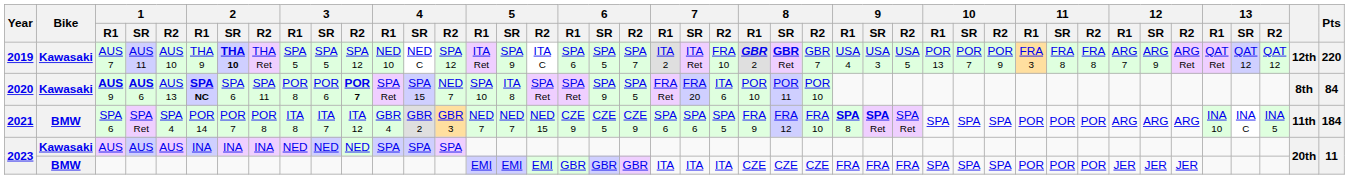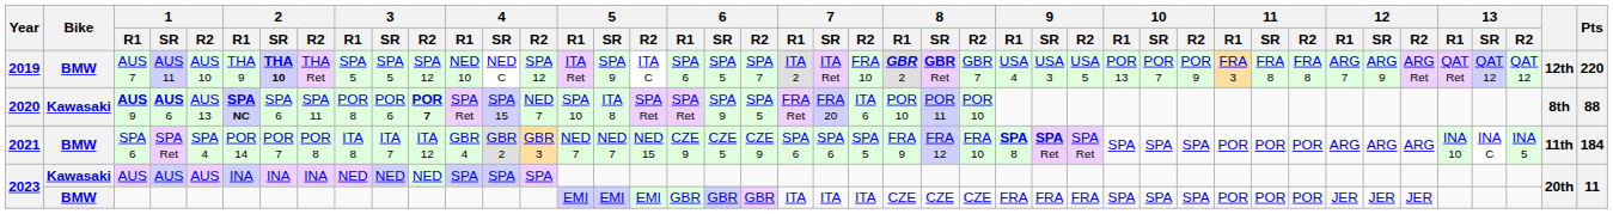 <table class="wikitable" style="text-align:center; font-size:90%">
 <tr>
 <th valign="middle" rowspan=2>Year</th>
 <th valign="middle" rowspan=2>Bike</th>
 <th colspan=3>1</th>
 <th colspan=3>2</th>
 <th colspan=3>3</th>
 <th colspan=3>4</th>
 <th colspan=3>5</th>
 <th colspan=3>6</th>
 <th colspan=3>7</th>
 <th colspan=3>8</th>
 <th colspan=3>9</th>
 <th colspan=3>10</th>
 <th colspan=3>11</th>
 <th colspan=3>12</th>
 <th colspan=3>13</th>
 <th rowspan=2></th>
 <th rowspan=2>Pts</th>
 </tr>
 <tr>
 <th>R1</th>
 <th>SR</th>
 <th>R2</th>
 <th>R1</th>
 <th>SR</th>
 <th>R2</th>
 <th>R1</th>
 <th>SR</th>
 <th>R2</th>
 <th>R1</th>
 <th>SR</th>
 <th>R2</th>
 <th>R1</th>
 <th>SR</th>
 <th>R2</th>
 <th>R1</th>
 <th>SR</th>
 <th>R2</th>
 <th>R1</th>
 <th>SR</th>
 <th>R2</th>
 <th>R1</th>
 <th>SR</th>
 <th>R2</th>
 <th>R1</th>
 <th>SR</th>
 <th>R2</th>
 <th>R1</th>
 <th>SR</th>
 <th>R2</th>
 <th>R1</th>
 <th>SR</th>
 <th>R2</th>
 <th>R1</th>
 <th>SR</th>
 <th>R2</th>
 <th>R1</th>
 <th>SR</th>
 <th>R2</th>
 </tr>
 <tr>
 <th><a href='#'>2019</a></th>
-<th><a href='#'>Kawasaki</a></th>
+<th><a href='#'>BMW</a></th>
 <td style="background:#dfffdf;"><a href='#'>AUS</a><br><small>7</small></td>
 <td style="background:#CFCFFF;"><a href='#'>AUS</a><br><small>11</small></td>
 <td style="background:#dfffdf;"><a href='#'>AUS</a><br><small>10</small></td>
 <td style="background:#dfffdf;"><a href='#'>THA</a><br><small>9</small></td>
 <td style="background:#CFCFFF;"><strong><a href='#'>THA</a><br><small>10</small></strong></td>
 <td style="background:#EFCFFF;"><a href='#'>THA</a><br><small>Ret</small></td>
 <td style="background:#dfffdf;"><a href='#'>SPA</a><br><small>5</small></td>
 <td style="background:#dfffdf;"><a href='#'>SPA</a><br><small>5</small></td>
 <td style="background:#DFFFDF;"><a href='#'>SPA</a><br><small>12</small></td>
 <td style="background:#dfffdf;"><a href='#'>NED</a><br><small>10</small></td>
 <td style="background:#FFFFFF;"><a href='#'>NED</a><br><small>C</small></td>
 <td style="background:#dfffdf;"><a href='#'>SPA</a><br><small>12</small></td>
 <td style="background:#EFCFFF;"><a href='#'>ITA</a><br><small>Ret</small></td>
 <td style="background:#dfffdf;"><a href='#'>SPA</a><br><small>9</small></td>
 <td style="background:#FFFFFF;"><a href='#'>ITA</a><br><small>C</small></td>
 <td style="background:#dfffdf;"><a href='#'>SPA</a><br><small>6</small></td>
 <td style="background:#dfffdf;"><a href='#'>SPA</a><br><small>5</small></td>
 <td style="background:#dfffdf;"><a href='#'>SPA</a><br><small>7</small></td>
 <td style="background:#dfdfdf;"><a href='#'>ITA</a><br><small>2</small></td>
 <td style="background:#EFCFFF;"><a href='#'>ITA</a><br><small>Ret</small></td>
 <td style="background:#dfffdf;"><a href='#'>FRA</a><br><small>10</small></td>
 <td style="background:#dfdfdf;"><strong><em><a href='#'>GBR</a></em></strong><br><small>2</small></td>
 <td style="background:#EFCFFF;"><strong><a href='#'>GBR</a></strong><br><small>Ret</small></td>
 <td style="background:#dfffdf;"><a href='#'>GBR</a><br><small>7</small></td>
 <td style="background:#dfffdf;"><a href='#'>USA</a><br><small>4</small></td>
 <td style="background:#dfffdf;"><a href='#'>USA</a><br><small>3</small></td>
 <td style="background:#dfffdf;"><a href='#'>USA</a><br><small>5</small></td>
 <td style="background:#DFFFDF;"><a href='#'>POR</a><br><small>13</small></td>
 <td style="background:#dfffdf;"><a href='#'>POR</a><br><small>7</small></td>
 <td style="background:#dfffdf;"><a href='#'>POR</a><br><small>9</small></td>
 <td style="background:#ffdf9f;"><a href='#'>FRA</a><br><small>3</small></td>
 <td style="background:#dfffdf;"><a href='#'>FRA</a><br><small>8</small></td>
 <td style="background:#dfffdf;"><a href='#'>FRA</a><br><small>8</small></td>
 <td style="background:#dfffdf;"><a href='#'>ARG</a><br><small>7</small></td>
 <td style="background:#dfffdf;"><a href='#'>ARG</a><br><small>9</small></td>
 <td style="background:#EFCFFF;"><a href='#'>ARG</a><br><small>Ret</small></td>
 <td style="background:#EFCFFF;"><a href='#'>QAT</a><br><small>Ret</small></td>
 <td style="background:#CFCFFF;"><a href='#'>QAT</a><br><small>12</small></td>
 <td style="background:#DFFFDF;"><a href='#'>QAT</a><br><small>12</small></td>
 <th>12th</th>
 <th>220</th>
 </tr>
 <tr>
 <th><a href='#'>2020</a></th>
 <th><a href='#'>Kawasaki</a></th>
 <td style="background:#dfffdf;"><strong><a href='#'>AUS</a></strong><br><small>9</small></td>
 <td style="background:#dfffdf;"><strong><a href='#'>AUS</a></strong><br><small>6</small></td>
 <td style="background:#DFFFDF;"><a href='#'>AUS</a><br><small>13</small></td>
 <td style="background:#CFCFFF;"><strong><a href='#'>SPA</a><br><small>NC</small></strong></td>
 <td style="background:#dfffdf;"><a href='#'>SPA</a><br><small>6</small></td>
 <td style="background:#dfffdf;"><a href='#'>SPA</a><br><small>11</small></td>
 <td style="background:#dfffdf;"><a href='#'>POR</a><br><small>8</small></td>
 <td style="background:#dfffdf;"><a href='#'>POR</a><br><small>6</small></td>
 <td style="background:#dfffdf;"><strong><a href='#'>POR</a><br><small>7</small></strong></td>
 <td style="background:#EFCFFF;"><a href='#'>SPA</a><br><small>Ret</small></td>
 <td style="background:#CFCFFF;"><a href='#'>SPA</a><br><small>15</small></td>
 <td style="background:#dfffdf;"><a href='#'>NED</a><br><small>7</small></td>
 <td style="background:#dfffdf;"><a href='#'>SPA</a><br><small>10</small></td>
 <td style="background:#dfffdf;"><a href='#'>ITA</a><br><small>8</small></td>
 <td style="background:#EFCFFF;"><a href='#'>SPA</a><br><small>Ret</small></td>
 <td style="background:#EFCFFF;"><a href='#'>SPA</a><br><small>Ret</small></td>
 <td style="background:#dfffdf;"><a href='#'>SPA</a><br><small>9</small></td>
 <td style="background:#dfffdf;"><a href='#'>SPA</a><br><small>5</small></td>
 <td style="background:#EFCFFF;"><a href='#'>FRA</a><br><small>Ret</small></td>
 <td style="background:#CFCFFF;"><a href='#'>FRA</a><br><small>20</small></td>
 <td style="background:#dfffdf;"><a href='#'>ITA</a><br><small>6</small></td>
 <td style="background:#dfffdf;"><a href='#'>POR</a><br><small>10</small></td>
 <td style="background:#CFCFFF;"><a href='#'>POR</a><br><small>11</small></td>
 <td style="background:#dfffdf;"><a href='#'>POR</a><br><small>10</small></td>
 <td></td>
 <td></td>
 <td></td>
 <td></td>
 <td></td>
 <td></td>
 <td></td>
 <td></td>
 <td></td>
 <td></td>
 <td></td>
 <td></td>
 <td></td>
 <td></td>
 <td></td>
 <th>8th</th>
-<th>84</th>
+<th>88</th>
 </tr>
 <tr>
 <th><a href='#'>2021</a></th>
 <th><a href='#'>BMW</a></th>
 <td style="background:#dfffdf;"><a href='#'>SPA</a><br><small>6</small></td>
 <td style="background:#efcfff;"><a href='#'>SPA</a><br><small>Ret</small></td>
 <td style="background:#dfffdf;"><a href='#'>SPA</a><br><small>4</small></td>
 <td style="background:#dfffdf;"><a href='#'>POR</a><br><small>14</small></td>
 <td style="background:#dfffdf;"><a href='#'>POR</a><br><small>7</small></td>
 <td style="background:#dfffdf;"><a href='#'>POR</a><br><small>8</small></td>
 <td style="background:#dfffdf;"><a href='#'>ITA</a><br><small>8</small></td>
 <td style="background:#dfffdf;"><a href='#'>ITA</a><br><small>7</small></td>
 <td style="background:#dfffdf;"><a href='#'>ITA</a><br><small>12</small></td>
 <td style="background:#dfffdf;"><a href='#'>GBR</a><br><small>4</small></td>
 <td style="background:#dfdfdf;"><a href='#'>GBR</a><br><small>2</small></td>
 <td style="background:#ffdf9f;"><a href='#'>GBR</a><br><small>3</small></td>
 <td style="background:#dfffdf;"><a href='#'>NED</a><br><small>7</small></td>
 <td style="background:#dfffdf;"><a href='#'>NED</a><br><small>7</small></td>
 <td style="background:#dfffdf;"><a href='#'>NED</a><br><small>15</small></td>
 <td style="background:#dfffdf;"><a href='#'>CZE</a><br><small>9</small></td>
 <td style="background:#dfffdf;"><a href='#'>CZE</a><br><small>5</small></td>
 <td style="background:#dfffdf;"><a href='#'>CZE</a><br><small>9</small></td>
 <td style="background:#dfffdf;"><a href='#'>SPA</a><br><small>6</small></td>
 <td style="background:#dfffdf;"><a href='#'>SPA</a><br><small>6</small></td>
 <td style="background:#dfffdf;"><a href='#'>SPA</a><br><small>5</small></td>
 <td style="background:#dfffdf;"><a href='#'>FRA</a><br><small>9</small></td>
 <td style="background:#CFCFFF;"><a href='#'>FRA</a><br><small>12</small></td>
 <td style="background:#dfffdf;"><a href='#'>FRA</a><br><small>10</small></td>
 <td style="background:#dfffdf;"><strong><a href='#'>SPA</a></strong><br><small>8</small></td>
 <td style="background:#efcfff;"><strong><a href='#'>SPA</a></strong><br><small>Ret</small></td>
 <td style="background:#efcfff;"><a href='#'>SPA</a><br><small>Ret</small></td>
 <td><a href='#'>SPA</a></td>
 <td><a href='#'>SPA</a></td>
 <td><a href='#'>SPA</a></td>
 <td><a href='#'>POR</a></td>
 <td><a href='#'>POR</a></td>
 <td><a href='#'>POR</a></td>
 <td><a href='#'>ARG</a></td>
 <td><a href='#'>ARG</a></td>
 <td><a href='#'>ARG</a></td>
 <td style="background:#dfffdf;"><a href='#'>INA</a><br><small>10</small></td>
 <td style="background:#ffffff;"><a href='#'>INA</a><br><small>C</small></td>
 <td style="background:#dfffdf;"><a href='#'>INA</a><br><small>5</small></td>
 <th>11th</th>
 <th>184</th>
 </tr>
 <tr>
 <th rowspan=2><a href='#'>2023</a></th>
 <th><a href='#'>Kawasaki</a></th>
 <td style="background:#efcfff;"><a href='#'>AUS</a><br></td>
 <td style="background:#cfcfff;"><a href='#'>AUS</a><br></td>
 <td style="background:#efcfff;"><a href='#'>AUS</a><br></td>
 <td style="background:#cfcfff;"><a href='#'>INA</a><br></td>
 <td style="background:#efcfff;"><a href='#'>INA</a><br></td>
 <td style="background:#efcfff;"><a href='#'>INA</a><br></td>
 <td style="background:#efcfff;"><a href='#'>NED</a><br></td>
 <td style="background:#cfcfff;"><a href='#'>NED</a><br></td>
 <td style="background:#dfffdf;"><a href='#'>NED</a><br></td>
 <td style="background:#cfcfff;"><a href='#'>SPA</a><br></td>
 <td style="background:#cfcfff;"><a href='#'>SPA</a><br></td>
 <td style="background:#efcfff;"><a href='#'>SPA</a><br></td>
 <td></td>
 <td></td>
 <td></td>
 <td></td>
 <td></td>
 <td></td>
 <td></td>
 <td></td>
 <td></td>
 <td></td>
 <td></td>
 <td></td>
 <td></td>
 <td></td>
 <td></td>
 <td></td>
 <td></td>
 <td></td>
 <td></td>
 <td></td>
 <td></td>
 <td></td>
 <td></td>
 <td></td>
 <td></td>
 <td></td>
 <td></td>
 <th rowspan=2>20th</th>
 <th rowspan=2>11</th>
 </tr>
 <tr>
 <th><a href='#'>BMW</a></th>
 <td></td>
 <td></td>
 <td></td>
 <td></td>
 <td></td>
 <td></td>
 <td></td>
 <td></td>
 <td></td>
 <td></td>
 <td></td>
 <td></td>
 <td style="background:#cfcfff;"><a href='#'>EMI</a><br></td>
 <td style="background:#cfcfff;"><a href='#'>EMI</a><br></td>
 <td style="background:#dfffdf;"><a href='#'>EMI</a><br></td>
 <td style="background:#dfffdf;"><a href='#'>GBR</a><br></td>
 <td style="background:#cfcfff;"><a href='#'>GBR</a><br></td>
 <td style="background:#efcfff;"><a href='#'>GBR</a><br></td>
 <td style="background:#;"><a href='#'>ITA</a><br></td>
 <td style="background:#;"><a href='#'>ITA</a><br></td>
 <td style="background:#;"><a href='#'>ITA</a><br></td>
 <td style="background:#;"><a href='#'>CZE</a><br></td>
 <td style="background:#;"><a href='#'>CZE</a><br></td>
 <td style="background:#;"><a href='#'>CZE</a><br></td>
 <td style="background:#;"><a href='#'>FRA</a><br></td>
 <td style="background:#;"><a href='#'>FRA</a><br></td>
 <td style="background:#;"><a href='#'>FRA</a><br></td>
 <td style="background:#;"><a href='#'>SPA</a><br></td>
 <td style="background:#;"><a href='#'>SPA</a><br></td>
 <td style="background:#;"><a href='#'>SPA</a><br></td>
 <td style="background:#;"><a href='#'>POR</a><br></td>
 <td style="background:#;"><a href='#'>POR</a><br></td>
 <td style="background:#;"><a href='#'>POR</a><br></td>
 <td style="background:#;"><a href='#'>JER</a><br></td>
 <td style="background:#;"><a href='#'>JER</a><br></td>
 <td style="background:#;"><a href='#'>JER</a><br></td>
 <td></td>
 <td></td>
 <td></td>
 </tr>
 </table>
